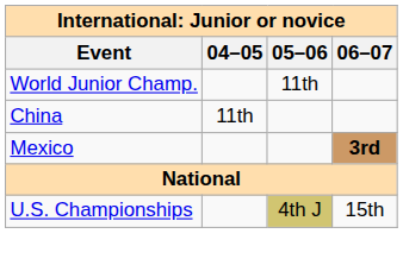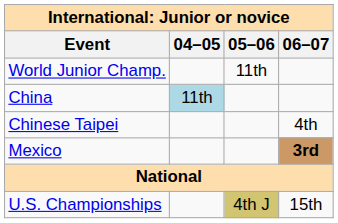 <table class="wikitable" style="text-align:center">
 <tr>
 <th colspan="4" style="background-color: #ffdead; " align="center">International: Junior or novice</th>
 </tr>
 <tr>
 <th>Event</th>
 <th>04–05</th>
 <th>05–06</th>
 <th>06–07</th>
 </tr>
 <tr>
 <td align=left><a href='#'>World Junior Champ.</a></td>
 <td></td>
 <td>11th</td>
 <td></td>
 </tr>
 <tr>
 <td align=left> <a href='#'>China</a></td>
-<td>11th</td>
+<td style="background: lightblue;">11th</td>
 <td></td>
 <td></td>
+</tr>
+<tr>
+<td align=left> <a href='#'>Chinese Taipei</a></td>
+<td></td>
+<td></td>
+<td>4th</td>
 </tr>
 <tr>
 <td align=left> <a href='#'>Mexico</a></td>
 <td></td>
 <td></td>
 <td bgcolor=cc9966><strong>3rd</strong></td>
 </tr>
 <tr>
 <th colspan="4" style="background-color: #ffdead; " align="center">National</th>
 </tr>
 <tr>
 <td align="left"><a href='#'>U.S. Championships</a></td>
 <td></td>
 <td bgcolor="d1c571">4th J</td>
 <td>15th</td>
 </tr>
 </table>
